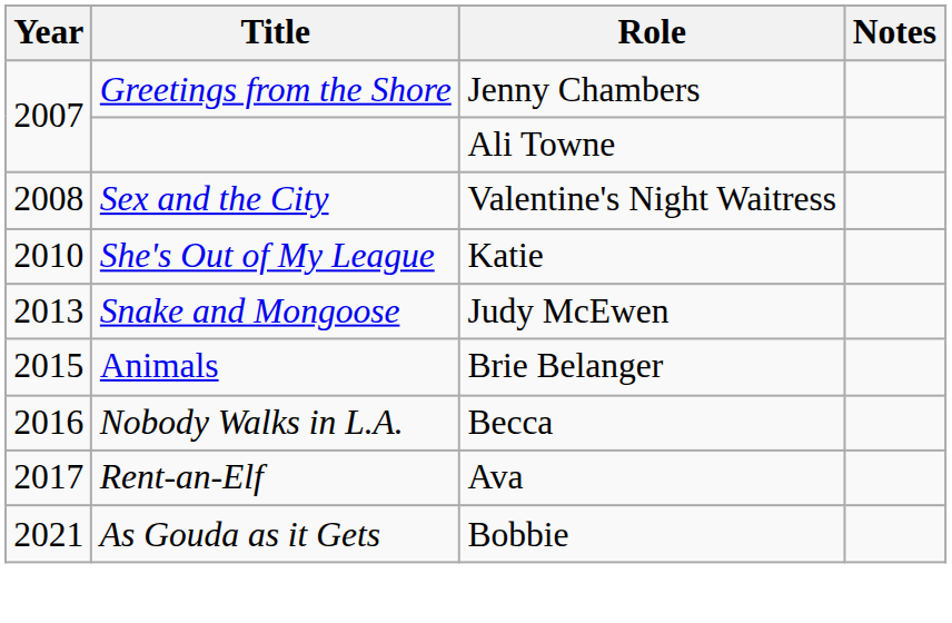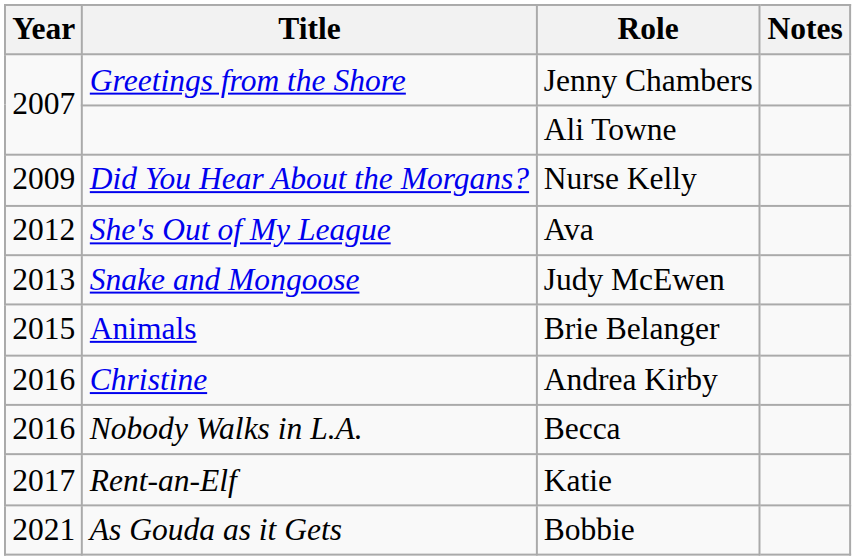 <table class="wikitable sortable">
 <tr>
 <th>Year</th>
 <th>Title</th>
 <th>Role</th>
 <th class="unsortable">Notes</th>
 </tr>
 <tr>
 <td rowspan=2>2007</td>
 <td><em><a href='#'>Greetings from the Shore</a></em></td>
 <td>Jenny Chambers</td>
 <td></td>
 </tr>
 <tr>
 <td><em></em></td>
 <td>Ali Towne</td>
 <td></td>
 </tr>
 <tr>
-<td>2008</td>
-<td><em><a href='#'>Sex and the City</a></em></td>
-<td>Valentine's Night Waitress</td>
+<td>2009</td>
+<td><em><a href='#'>Did You Hear About the Morgans?</a></em></td>
+<td>Nurse Kelly</td>
 <td></td>
 </tr>
 <tr>
-<td>2010</td>
+<td>2012</td>
 <td><em><a href='#'>She's Out of My League</a></em></td>
-<td>Katie</td>
+<td>Ava</td>
 <td></td>
 </tr>
 <tr>
 <td>2013</td>
 <td><em><a href='#'>Snake and Mongoose</a></em></td>
 <td>Judy McEwen</td>
 <td></td>
 </tr>
 <tr>
 <td>2015</td>
 <td><em><a href='#'></em>Animals<em></a></em></td>
 <td>Brie Belanger</td>
 <td></td>
 </tr>
 <tr>
 <td>2016</td>
+<td><em><a href='#'>Christine</a></em></td>
+<td>Andrea Kirby</td>
+<td></td>
+</tr>
+<tr>
+<td>2016</td>
 <td><em>Nobody Walks in L.A.</em></td>
 <td>Becca</td>
 <td></td>
 </tr>
 <tr>
 <td>2017</td>
 <td><em>Rent-an-Elf</em></td>
-<td>Ava</td>
+<td>Katie</td>
 </tr>
 <tr>
 <td>2021</td>
 <td><em>As Gouda as it Gets</em></td>
 <td>Bobbie</td>
 <td></td>
 </tr>
 </table>
